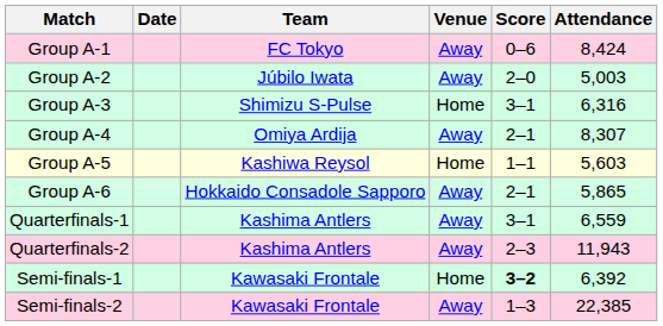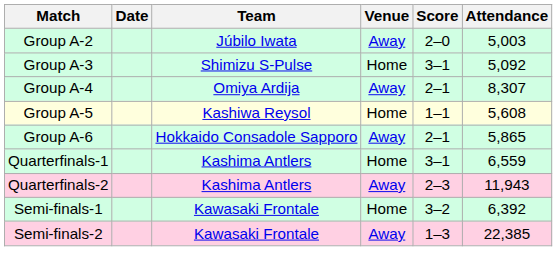 <table class="wikitable" style="text-align:center;">
 <tr>
 <th>Match</th>
 <th>Date</th>
 <th>Team</th>
 <th>Venue</th>
 <th>Score</th>
 <th>Attendance</th>
-</tr>
-<tr bgcolor="ffd0e3">
-<td>Group A-1</td>
-<td></td>
-<td><a href='#'>FC Tokyo</a></td>
-<td><a href='#'>Away</a></td>
-<td>0–6</td>
-<td>8,424</td>
 </tr>
 <tr bgcolor="d0ffe3">
 <td>Group A-2</td>
 <td></td>
 <td><a href='#'>Júbilo Iwata</a></td>
 <td><a href='#'>Away</a></td>
 <td>2–0</td>
 <td>5,003</td>
 </tr>
 <tr bgcolor="d0ffe3">
 <td>Group A-3</td>
 <td></td>
 <td><a href='#'>Shimizu S-Pulse</a></td>
 <td>Home</td>
 <td>3–1</td>
-<td>6,316</td>
+<td>5,092</td>
 </tr>
 <tr bgcolor="d0ffe3">
 <td>Group A-4</td>
 <td></td>
 <td><a href='#'>Omiya Ardija</a></td>
 <td><a href='#'>Away</a></td>
 <td>2–1</td>
 <td>8,307</td>
 </tr>
 <tr bgcolor="ffffdd">
 <td>Group A-5</td>
 <td></td>
 <td><a href='#'>Kashiwa Reysol</a></td>
 <td>Home</td>
 <td>1–1</td>
-<td>5,603</td>
+<td>5,608</td>
 </tr>
 <tr bgcolor="d0ffe3">
 <td>Group A-6</td>
 <td></td>
 <td><a href='#'>Hokkaido Consadole Sapporo</a></td>
 <td><a href='#'>Away</a></td>
 <td>2–1</td>
 <td>5,865</td>
 </tr>
 <tr bgcolor="d0ffe3">
 <td>Quarterfinals-1</td>
 <td></td>
 <td><a href='#'>Kashima Antlers</a></td>
-<td><a href='#'>Away</a></td>
+<td>Home</td>
 <td>3–1</td>
 <td>6,559</td>
 </tr>
 <tr bgcolor="ffd0e3">
 <td>Quarterfinals-2</td>
 <td></td>
 <td><a href='#'>Kashima Antlers</a></td>
 <td><a href='#'>Away</a></td>
 <td>2–3</td>
 <td>11,943</td>
 </tr>
 <tr bgcolor="d0ffe3">
 <td>Semi-finals-1</td>
 <td></td>
 <td><a href='#'>Kawasaki Frontale</a></td>
 <td>Home</td>
-<td><strong>3–2</strong></td>
+<td>3–2</td>
 <td>6,392</td>
 </tr>
 <tr bgcolor="ffd0e3">
 <td>Semi-finals-2</td>
 <td></td>
 <td><a href='#'>Kawasaki Frontale</a></td>
 <td><a href='#'>Away</a></td>
 <td>1–3</td>
 <td>22,385</td>
 </tr>
 </table>
